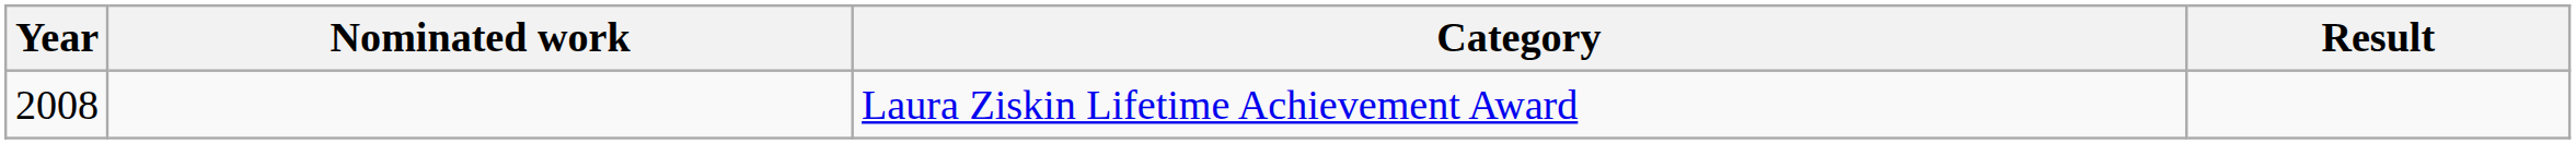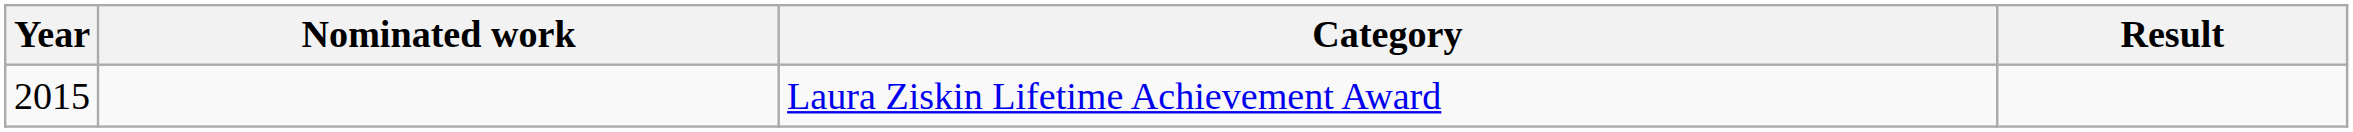 <table class=wikitable>
 <tr>
 <th width=4%>Year</th>
 <th width=29%>Nominated work</th>
 <th width=52%>Category</th>
 <th width=15%>Result</th>
 </tr>
 <tr>
-<td align=center>2008</td>
+<td align=center>2015</td>
 <td></td>
 <td><a href='#'>Laura Ziskin Lifetime Achievement Award</a></td>
 <td></td>
 </tr>
 </table>
